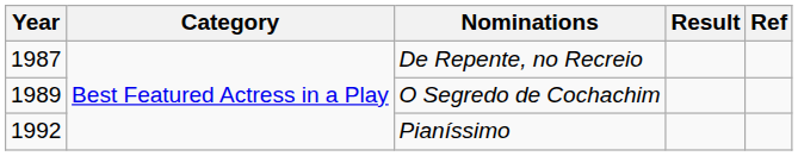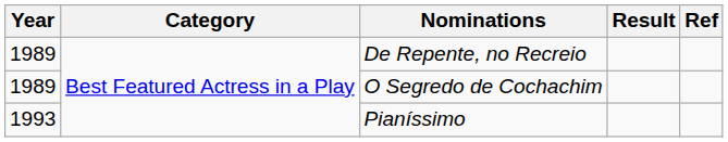 <table class="wikitable">
 <tr>
 <th>Year</th>
 <th>Category</th>
 <th>Nominations</th>
 <th>Result</th>
 <th>Ref</th>
 </tr>
 <tr>
-<td>1987</td>
+<td>1989</td>
 <td rowspan=3><a href='#'>Best Featured Actress in a Play</a></td>
 <td><em>De Repente, no Recreio</em></td>
 <td></td>
 <td></td>
 </tr>
 <tr>
 <td>1989</td>
 <td><em>O Segredo de Cochachim</em></td>
 <td></td>
 <td></td>
 </tr>
 <tr>
-<td>1992</td>
+<td>1993</td>
 <td><em>Pianíssimo</em></td>
 <td></td>
 <td></td>
 </tr>
 </table>
